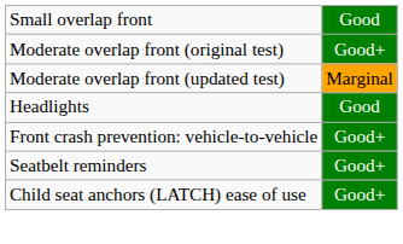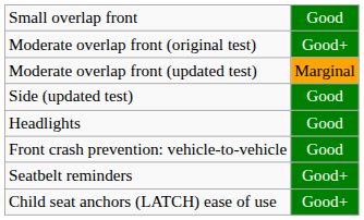 <table class="wikitable">
 <tr>
 <td>Small overlap front</td>
 <td style="text-align:center;color:white;background: green">Good</td>
 </tr>
 <tr>
 <td>Moderate overlap front (original test)</td>
 <td style="text-align:center;color:white;background: green">Good+</td>
 </tr>
 <tr>
 <td>Moderate overlap front (updated test)</td>
 <td style="text-align:center;color:black;background: orange">Marginal</td>
 </tr>
 <tr>
+<td>Side (updated test)</td>
+<td style="text-align:center;color:white;background: green">Good</td>
+</tr>
+<tr>
 <td>Headlights</td>
 <td style="text-align:center;color:white;background: green">Good</td>
 </tr>
 <tr>
 <td>Front crash prevention: vehicle-to-vehicle</td>
-<td style="text-align:center;color:white;background: green">Good+</td>
+<td style="text-align:center;color:white;background: green">Good</td>
 </tr>
 <tr>
 <td>Seatbelt reminders</td>
 <td style="text-align:center;color:white;background: green">Good+</td>
 </tr>
 <tr>
 <td>Child seat anchors (LATCH) ease of use</td>
 <td style="text-align:center;color:white;background: green">Good+</td>
 </tr>
 </table>
